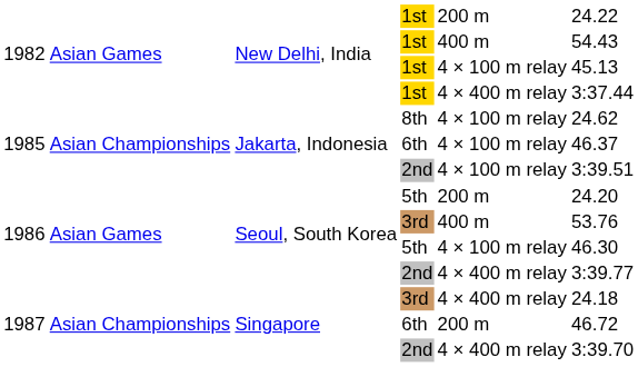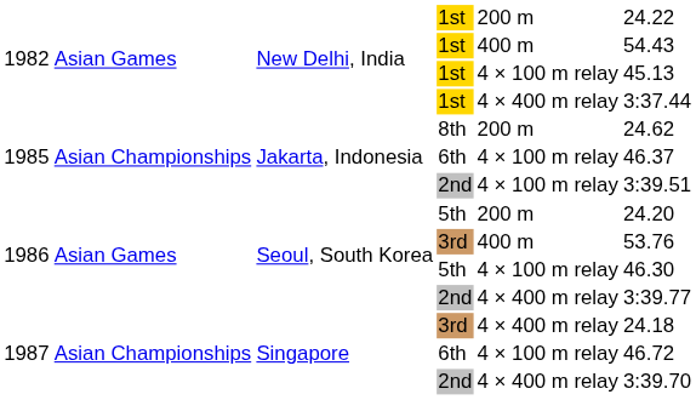 <table>
 <tr>
 <td rowspan=4>1982</td>
 <td rowspan=4><a href='#'>Asian Games</a></td>
 <td rowspan=4><a href='#'>New Delhi</a>, India</td>
 <td bgcolor=gold>1st</td>
 <td>200 m</td>
 <td>24.22</td>
 </tr>
 <tr>
 <td bgcolor=gold>1st</td>
 <td>400 m</td>
 <td>54.43 </td>
 </tr>
 <tr>
 <td bgcolor=gold>1st</td>
 <td>4 × 100 m relay</td>
 <td>45.13 </td>
 </tr>
 <tr>
 <td bgcolor=gold>1st</td>
 <td>4 × 400 m relay</td>
 <td>3:37.44 </td>
 </tr>
 <tr>
 <td rowspan=3>1985</td>
 <td rowspan=3><a href='#'>Asian Championships</a></td>
 <td rowspan=3><a href='#'>Jakarta</a>, Indonesia</td>
 <td>8th</td>
-<td>4 × 100 m relay</td>
+<td>200 m</td>
 <td>24.62</td>
 </tr>
 <tr>
 <td>6th</td>
 <td>4 × 100 m relay</td>
 <td>46.37</td>
 </tr>
 <tr>
 <td bgcolor=silver>2nd</td>
 <td>4 × 100 m relay</td>
 <td>3:39.51</td>
 </tr>
 <tr>
 <td rowspan=4>1986</td>
 <td rowspan=4><a href='#'>Asian Games</a></td>
 <td rowspan=4><a href='#'>Seoul</a>, South Korea</td>
 <td>5th</td>
 <td>200 m</td>
 <td>24.20</td>
 </tr>
 <tr>
 <td bgcolor=cc9966>3rd</td>
 <td>400 m</td>
 <td>53.76</td>
 </tr>
 <tr>
 <td>5th</td>
 <td>4 × 100 m relay</td>
 <td>46.30</td>
 </tr>
 <tr>
 <td bgcolor=silver>2nd</td>
 <td>4 × 400 m relay</td>
 <td>3:39.77</td>
 </tr>
 <tr>
 <td rowspan=3>1987</td>
 <td rowspan=3><a href='#'>Asian Championships</a></td>
 <td rowspan=3><a href='#'>Singapore</a></td>
 <td bgcolor=cc9966>3rd</td>
 <td>4 × 400 m relay</td>
 <td>24.18</td>
 </tr>
 <tr>
 <td>6th</td>
-<td>200 m</td>
+<td>4 × 100 m relay</td>
 <td>46.72</td>
 </tr>
 <tr>
 <td bgcolor=silver>2nd</td>
 <td>4 × 400 m relay</td>
 <td>3:39.70</td>
 </tr>
 </table>
